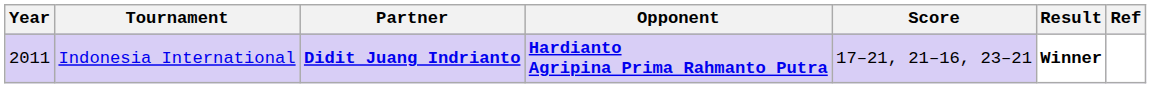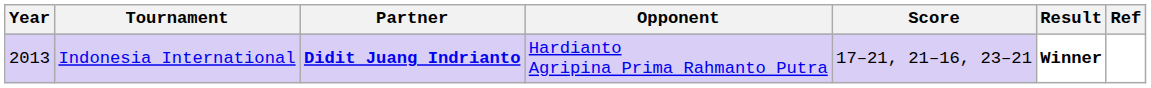 <table class="sortable wikitable" style="font-size: 90%">
 <tr>
 <th>Year</th>
 <th>Tournament</th>
 <th>Partner</th>
 <th>Opponent</th>
 <th>Score</th>
 <th>Result</th>
 <th>Ref</th>
 </tr>
 <tr style="background:#D8CEF6">
-<td align="center">2011</td>
+<td align="center">2013</td>
 <td align="left"><a href='#'>Indonesia International</a></td>
 <td align="left"><strong> <a href='#'>Didit Juang Indrianto</a></strong></td>
-<td align="left"><strong> <a href='#'>Hardianto</a><br> <a href='#'>Agripina Prima Rahmanto Putra</a></strong></td>
+<td align="left"> <a href='#'>Hardianto</a><br> <a href='#'>Agripina Prima Rahmanto Putra</a></td>
 <td align="left">17–21, 21–16, 23–21</td>
 <td style="text-align:left; background:white"> <strong>Winner</strong></td>
 <td style="text-align:center; background:white"></td>
 </tr>
 </table>
